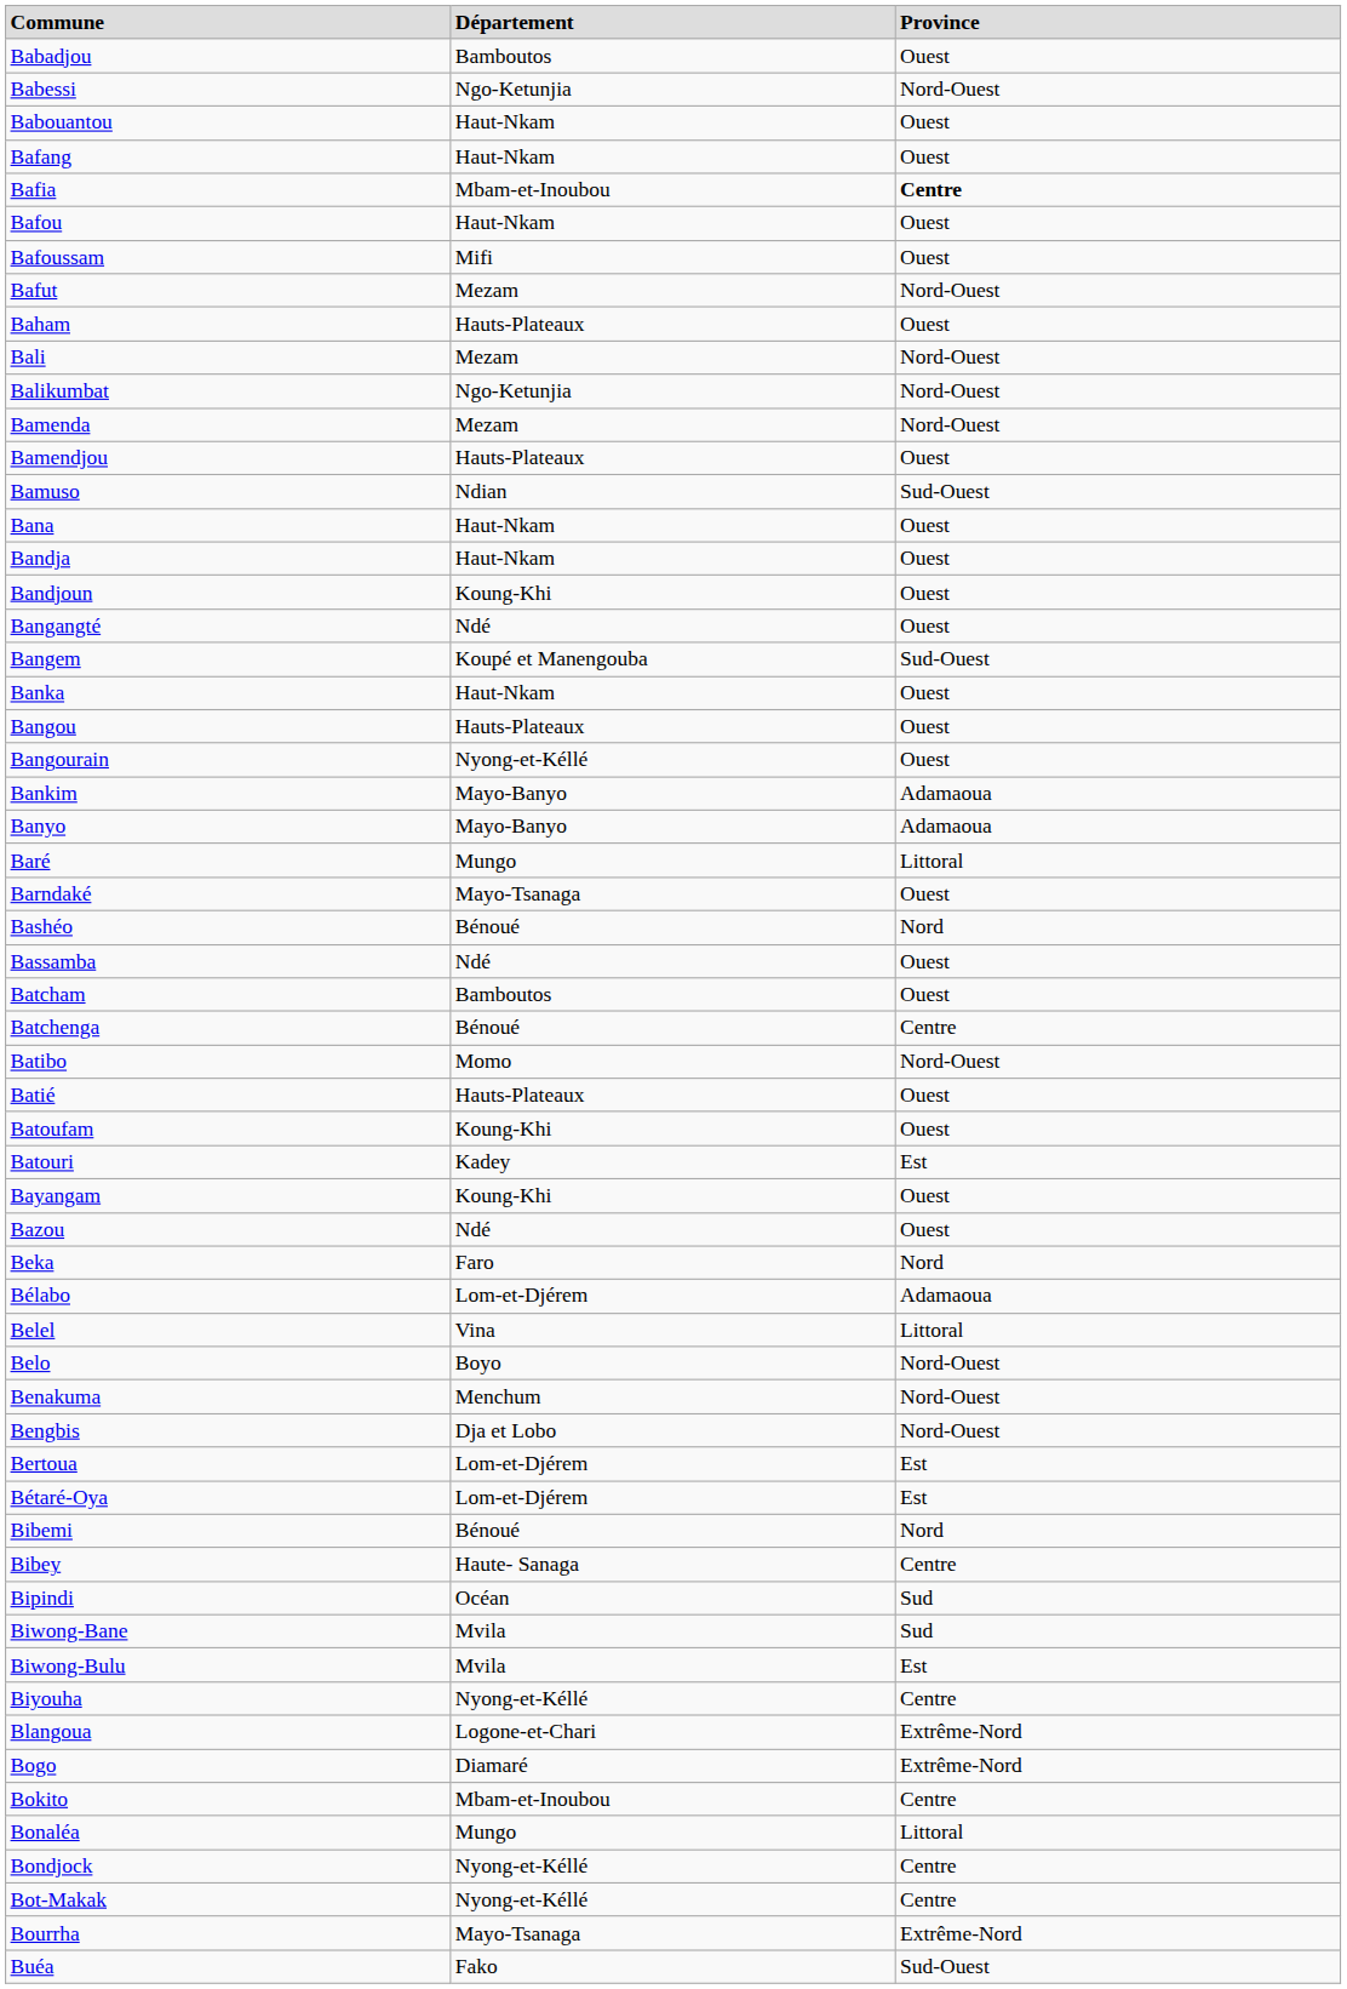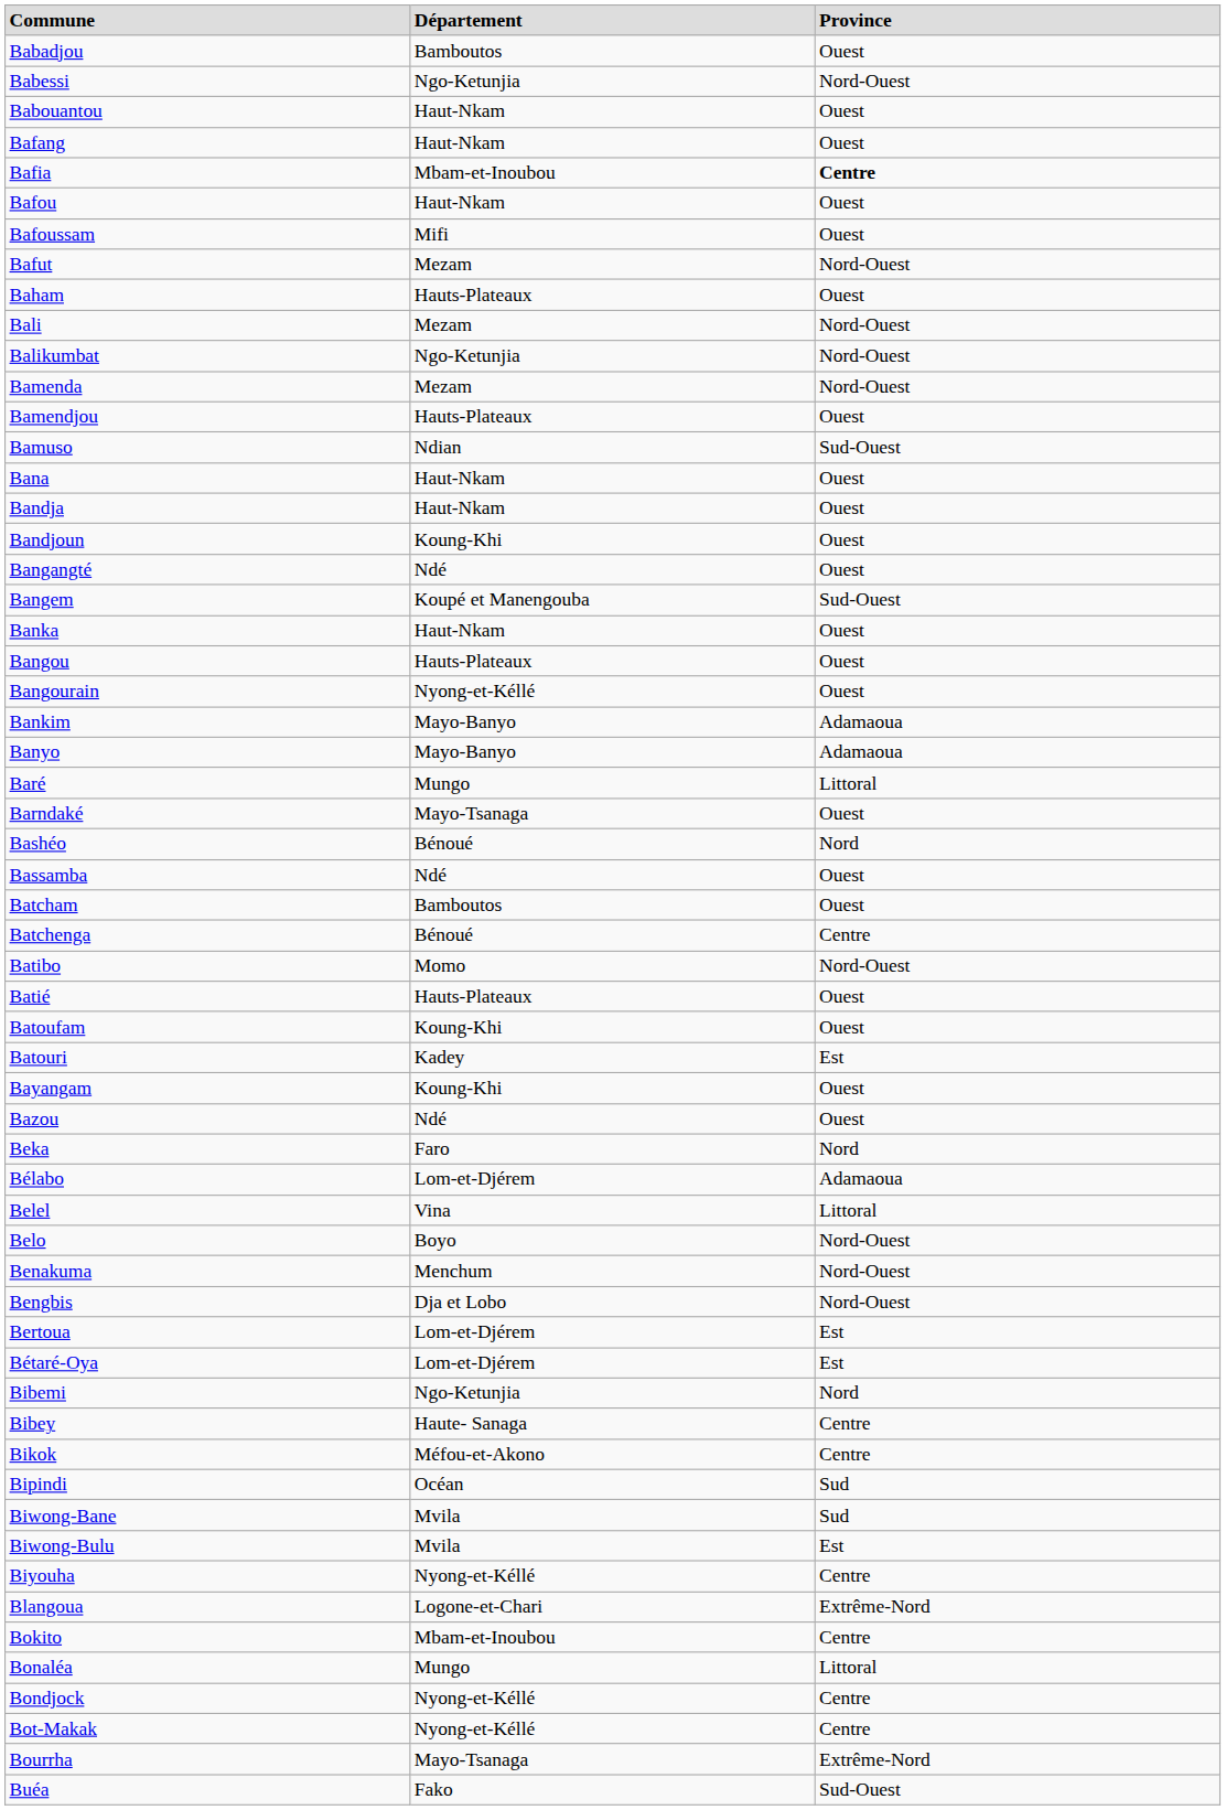 <table class="wikitable" width=51%>
 <tr bgcolor= "#DDDDDD">
 <td width=17%><strong>Commune</strong></td>
 <td width=17%><strong>Département</strong></td>
 <td width=17%><strong>Province</strong></td>
 </tr>
 <tr>
 <td><a href='#'>Babadjou</a></td>
 <td>Bamboutos</td>
 <td>Ouest</td>
 </tr>
 <tr>
 <td><a href='#'>Babessi</a></td>
 <td>Ngo-Ketunjia</td>
 <td>Nord-Ouest</td>
 </tr>
 <tr>
 <td><a href='#'>Babouantou</a></td>
 <td>Haut-Nkam</td>
 <td>Ouest</td>
 </tr>
 <tr>
 <td><a href='#'>Bafang</a></td>
 <td>Haut-Nkam</td>
 <td>Ouest</td>
 </tr>
 <tr>
 <td><a href='#'>Bafia</a></td>
 <td>Mbam-et-Inoubou</td>
 <td><strong>Centre</strong></td>
 </tr>
 <tr>
 <td><a href='#'>Bafou</a></td>
 <td>Haut-Nkam</td>
 <td>Ouest</td>
 </tr>
 <tr>
 <td><a href='#'>Bafoussam</a></td>
 <td>Mifi</td>
 <td>Ouest</td>
 </tr>
 <tr>
 <td><a href='#'>Bafut</a></td>
 <td>Mezam</td>
 <td>Nord-Ouest</td>
 </tr>
 <tr>
 <td><a href='#'>Baham</a></td>
 <td>Hauts-Plateaux</td>
 <td>Ouest</td>
 </tr>
 <tr>
 <td><a href='#'>Bali</a></td>
 <td>Mezam</td>
 <td>Nord-Ouest</td>
 </tr>
 <tr>
 <td><a href='#'>Balikumbat</a></td>
 <td>Ngo-Ketunjia</td>
 <td>Nord-Ouest</td>
 </tr>
 <tr>
 <td><a href='#'>Bamenda</a></td>
 <td>Mezam</td>
 <td>Nord-Ouest</td>
 </tr>
 <tr>
 <td><a href='#'>Bamendjou</a></td>
 <td>Hauts-Plateaux</td>
 <td>Ouest</td>
 </tr>
 <tr>
 <td><a href='#'>Bamuso</a></td>
 <td>Ndian</td>
 <td>Sud-Ouest</td>
 </tr>
 <tr>
 <td><a href='#'>Bana</a></td>
 <td>Haut-Nkam</td>
 <td>Ouest</td>
 </tr>
 <tr>
 <td><a href='#'>Bandja</a></td>
 <td>Haut-Nkam</td>
 <td>Ouest</td>
 </tr>
 <tr>
 <td><a href='#'>Bandjoun</a></td>
 <td>Koung-Khi</td>
 <td>Ouest</td>
 </tr>
 <tr>
 <td><a href='#'>Bangangté</a></td>
 <td>Ndé</td>
 <td>Ouest</td>
 </tr>
 <tr>
 <td><a href='#'>Bangem</a></td>
 <td>Koupé et Manengouba</td>
 <td>Sud-Ouest</td>
 </tr>
 <tr>
 <td><a href='#'>Banka</a></td>
 <td>Haut-Nkam</td>
 <td>Ouest</td>
 </tr>
 <tr>
 <td><a href='#'>Bangou</a></td>
 <td>Hauts-Plateaux</td>
 <td>Ouest</td>
 </tr>
 <tr>
 <td><a href='#'>Bangourain</a></td>
 <td>Nyong-et-Kéllé</td>
 <td>Ouest</td>
 </tr>
 <tr>
 <td><a href='#'>Bankim</a></td>
 <td>Mayo-Banyo</td>
 <td>Adamaoua</td>
 </tr>
 <tr>
 <td><a href='#'>Banyo</a></td>
 <td>Mayo-Banyo</td>
 <td>Adamaoua</td>
 </tr>
 <tr>
 <td><a href='#'>Baré</a></td>
 <td>Mungo</td>
 <td>Littoral</td>
 </tr>
 <tr>
 <td><a href='#'>Barndaké</a></td>
 <td>Mayo-Tsanaga</td>
 <td>Ouest</td>
 </tr>
 <tr>
 <td><a href='#'>Bashéo</a></td>
 <td>Bénoué</td>
 <td>Nord</td>
 </tr>
 <tr>
 <td><a href='#'>Bassamba</a></td>
 <td>Ndé</td>
 <td>Ouest</td>
 </tr>
 <tr>
 <td><a href='#'>Batcham</a></td>
 <td>Bamboutos</td>
 <td>Ouest</td>
 </tr>
 <tr>
 <td><a href='#'>Batchenga</a></td>
 <td>Bénoué</td>
 <td>Centre</td>
 </tr>
 <tr>
 <td><a href='#'>Batibo</a></td>
 <td>Momo</td>
 <td>Nord-Ouest</td>
 </tr>
 <tr>
 <td><a href='#'>Batié</a></td>
 <td>Hauts-Plateaux</td>
 <td>Ouest</td>
 </tr>
 <tr>
 <td><a href='#'>Batoufam</a></td>
 <td>Koung-Khi</td>
 <td>Ouest</td>
 </tr>
 <tr>
 <td><a href='#'>Batouri</a></td>
 <td>Kadey</td>
 <td>Est</td>
 </tr>
 <tr>
 <td><a href='#'>Bayangam</a></td>
 <td>Koung-Khi</td>
 <td>Ouest</td>
 </tr>
 <tr>
 <td><a href='#'>Bazou</a></td>
 <td>Ndé</td>
 <td>Ouest</td>
 </tr>
 <tr>
 <td><a href='#'>Beka</a></td>
 <td>Faro</td>
 <td>Nord</td>
 </tr>
 <tr>
 <td><a href='#'>Bélabo</a></td>
 <td>Lom-et-Djérem</td>
 <td>Adamaoua</td>
 </tr>
 <tr>
 <td><a href='#'>Belel</a></td>
 <td>Vina</td>
 <td>Littoral</td>
 </tr>
 <tr>
 <td><a href='#'>Belo</a></td>
 <td>Boyo</td>
 <td>Nord-Ouest</td>
 </tr>
 <tr>
 <td><a href='#'>Benakuma</a></td>
 <td>Menchum</td>
 <td>Nord-Ouest</td>
 </tr>
 <tr>
 <td><a href='#'>Bengbis</a></td>
 <td>Dja et Lobo</td>
 <td>Nord-Ouest</td>
 </tr>
 <tr>
 <td><a href='#'>Bertoua</a></td>
 <td>Lom-et-Djérem</td>
 <td>Est</td>
 </tr>
 <tr>
 <td><a href='#'>Bétaré-Oya</a></td>
 <td>Lom-et-Djérem</td>
 <td>Est</td>
 </tr>
 <tr>
 <td><a href='#'>Bibemi</a></td>
-<td>Bénoué</td>
+<td>Ngo-Ketunjia</td>
 <td>Nord</td>
 </tr>
 <tr>
 <td><a href='#'>Bibey</a></td>
 <td>Haute- Sanaga</td>
+<td>Centre</td>
+</tr>
+<tr>
+<td><a href='#'>Bikok</a></td>
+<td>Méfou-et-Akono</td>
 <td>Centre</td>
 </tr>
 <tr>
 <td><a href='#'>Bipindi</a></td>
 <td>Océan</td>
 <td>Sud</td>
 </tr>
 <tr>
 <td><a href='#'>Biwong-Bane</a></td>
 <td>Mvila</td>
 <td>Sud</td>
 </tr>
 <tr>
 <td><a href='#'>Biwong-Bulu</a></td>
 <td>Mvila</td>
 <td>Est</td>
 </tr>
 <tr>
 <td><a href='#'>Biyouha</a></td>
 <td>Nyong-et-Kéllé</td>
 <td>Centre</td>
 </tr>
 <tr>
 <td><a href='#'>Blangoua</a></td>
 <td>Logone-et-Chari</td>
-<td>Extrême-Nord</td>
-</tr>
-<tr>
-<td><a href='#'>Bogo</a></td>
-<td>Diamaré</td>
 <td>Extrême-Nord</td>
 </tr>
 <tr>
 <td><a href='#'>Bokito</a></td>
 <td>Mbam-et-Inoubou</td>
 <td>Centre</td>
 </tr>
 <tr>
 <td><a href='#'>Bonaléa</a></td>
 <td>Mungo</td>
 <td>Littoral</td>
 </tr>
 <tr>
 <td><a href='#'>Bondjock</a></td>
 <td>Nyong-et-Kéllé</td>
 <td>Centre</td>
 </tr>
 <tr>
 <td><a href='#'>Bot-Makak</a></td>
 <td>Nyong-et-Kéllé</td>
 <td>Centre</td>
 </tr>
 <tr>
 <td><a href='#'>Bourrha</a></td>
 <td>Mayo-Tsanaga</td>
 <td>Extrême-Nord</td>
 </tr>
 <tr>
 <td><a href='#'>Buéa</a></td>
 <td>Fako</td>
 <td>Sud-Ouest</td>
 </tr>
 </table>
